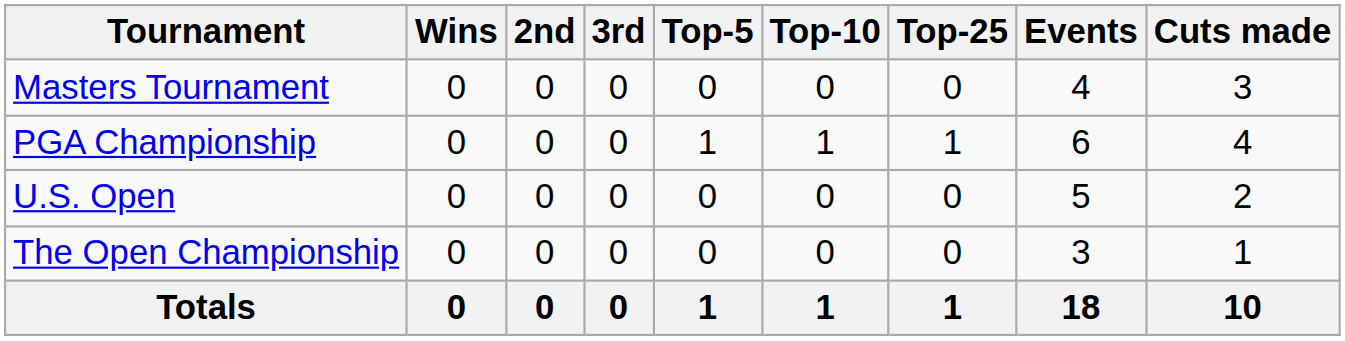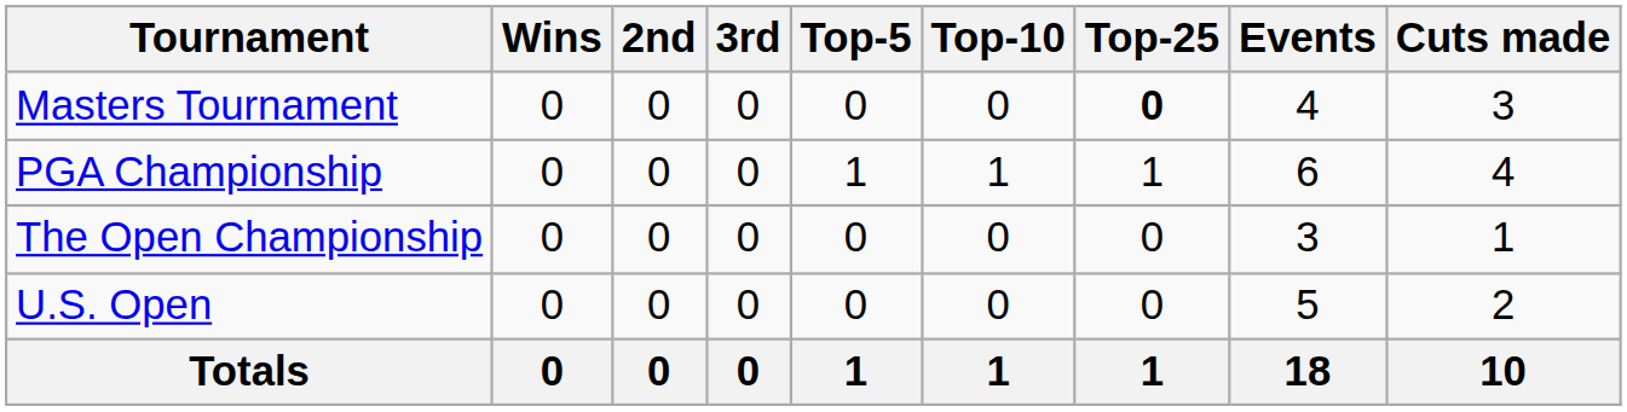 <table class=wikitable style=text-align:center>
 <tr>
 <th>Tournament</th>
 <th>Wins</th>
 <th>2nd</th>
 <th>3rd</th>
 <th>Top-5</th>
 <th>Top-10</th>
 <th>Top-25</th>
 <th>Events</th>
 <th>Cuts made</th>
 </tr>
 <tr>
 <td align=left><a href='#'>Masters Tournament</a></td>
 <td>0</td>
 <td>0</td>
 <td>0</td>
 <td>0</td>
 <td>0</td>
-<td>0</td>
+<td><strong>0</strong></td>
 <td>4</td>
 <td>3</td>
 </tr>
 <tr>
 <td align=left><a href='#'>PGA Championship</a></td>
 <td>0</td>
 <td>0</td>
 <td>0</td>
 <td>1</td>
 <td>1</td>
 <td>1</td>
 <td>6</td>
 <td>4</td>
 </tr>
 <tr>
+<td align=left><a href='#'>The Open Championship</a></td>
+<td>0</td>
+<td>0</td>
+<td>0</td>
+<td>0</td>
+<td>0</td>
+<td>0</td>
+<td>3</td>
+<td>1</td>
+</tr>
+<tr>
 <td align=left><a href='#'>U.S. Open</a></td>
 <td>0</td>
 <td>0</td>
 <td>0</td>
 <td>0</td>
 <td>0</td>
 <td>0</td>
 <td>5</td>
 <td>2</td>
-</tr>
-<tr>
-<td align=left><a href='#'>The Open Championship</a></td>
-<td>0</td>
-<td>0</td>
-<td>0</td>
-<td>0</td>
-<td>0</td>
-<td>0</td>
-<td>3</td>
-<td>1</td>
 </tr>
 <tr>
 <th>Totals</th>
 <th>0</th>
 <th>0</th>
 <th>0</th>
 <th>1</th>
 <th>1</th>
 <th>1</th>
 <th>18</th>
 <th>10</th>
 </tr>
 </table>
